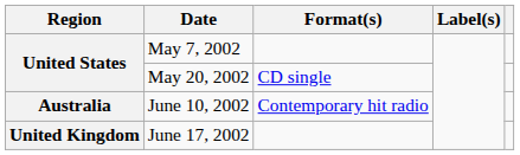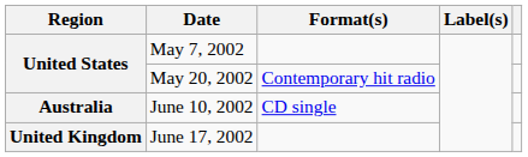 <table class="wikitable plainrowheaders">
 <tr>
 <th scope="col">Region</th>
 <th scope="col">Date</th>
 <th scope="col">Format(s)</th>
 <th scope="col">Label(s)</th>
 <th scope="col"></th>
 </tr>
 <tr>
 <th scope="row" rowspan="2">United States</th>
 <td>May 7, 2002</td>
 <td></td>
 <td rowspan="4"></td>
 <td style="text-align:center;"></td>
 </tr>
 <tr>
 <td>May 20, 2002</td>
-<td><a href='#'>CD single</a></td>
+<td><a href='#'>Contemporary hit radio</a></td>
 <td style="text-align:center;"></td>
 </tr>
 <tr>
 <th scope="row">Australia</th>
 <td>June 10, 2002</td>
-<td><a href='#'>Contemporary hit radio</a></td>
+<td><a href='#'>CD single</a></td>
 <td style="text-align:center;"></td>
 </tr>
 <tr>
 <th scope="row" rowspan="2">United Kingdom</th>
 <td>June 17, 2002</td>
 <td></td>
 <td style="text-align:center;"></td>
 </tr>
 </table>
